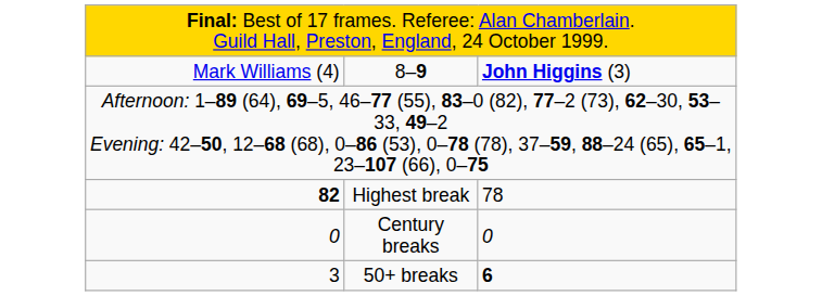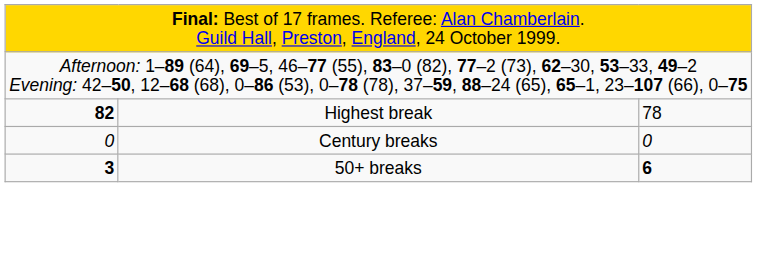 <table class="wikitable" style="font-size: 95%; margin: 1em auto 1em auto;">
 <tr>
 <td colspan="3" align="center" bgcolor="#ffd700"><strong>Final:</strong> Best of 17 frames. Referee: <a href='#'>Alan Chamberlain</a>.<br><a href='#'>Guild Hall</a>, <a href='#'>Preston</a>, <a href='#'>England</a>, 24 October 1999.</td>
-</tr>
-<tr>
-<td width="200" align="right"><a href='#'>Mark Williams</a> (4)<br></td>
-<td width="100" align="center">8–<strong>9</strong></td>
-<td width="200"><strong><a href='#'>John Higgins</a></strong> (3)<br></td>
 </tr>
 <tr>
 <td colspan="3" align="center" style="font-size: 100%"><em>Afternoon:</em> 1–<strong>89</strong> (64), <strong>69</strong>–5, 46–<strong>77</strong> (55), <strong>83</strong>–0 (82), <strong>77</strong>–2 (73), <strong>62</strong>–30, <strong>53</strong>–33, <strong>49</strong>–2<br><em>Evening:</em> 42–<strong>50</strong>, 12–<strong>68</strong> (68), 0–<strong>86</strong> (53), 0–<strong>78</strong> (78), 37–<strong>59</strong>, <strong>88</strong>–24 (65), <strong>65</strong>–1, 23–<strong>107</strong> (66), 0–<strong>75</strong></td>
 </tr>
 <tr>
 <td align="right"><strong>82</strong></td>
 <td align="center">Highest break</td>
 <td>78</td>
 </tr>
 <tr>
 <td align="right"><em>0</em></td>
 <td align="center">Century breaks</td>
 <td><em>0</em></td>
 </tr>
 <tr>
-<td align="right">3</td>
+<td align="right"><strong>3</strong></td>
 <td align="center">50+ breaks</td>
 <td><strong>6</strong></td>
 </tr>
 </table>
